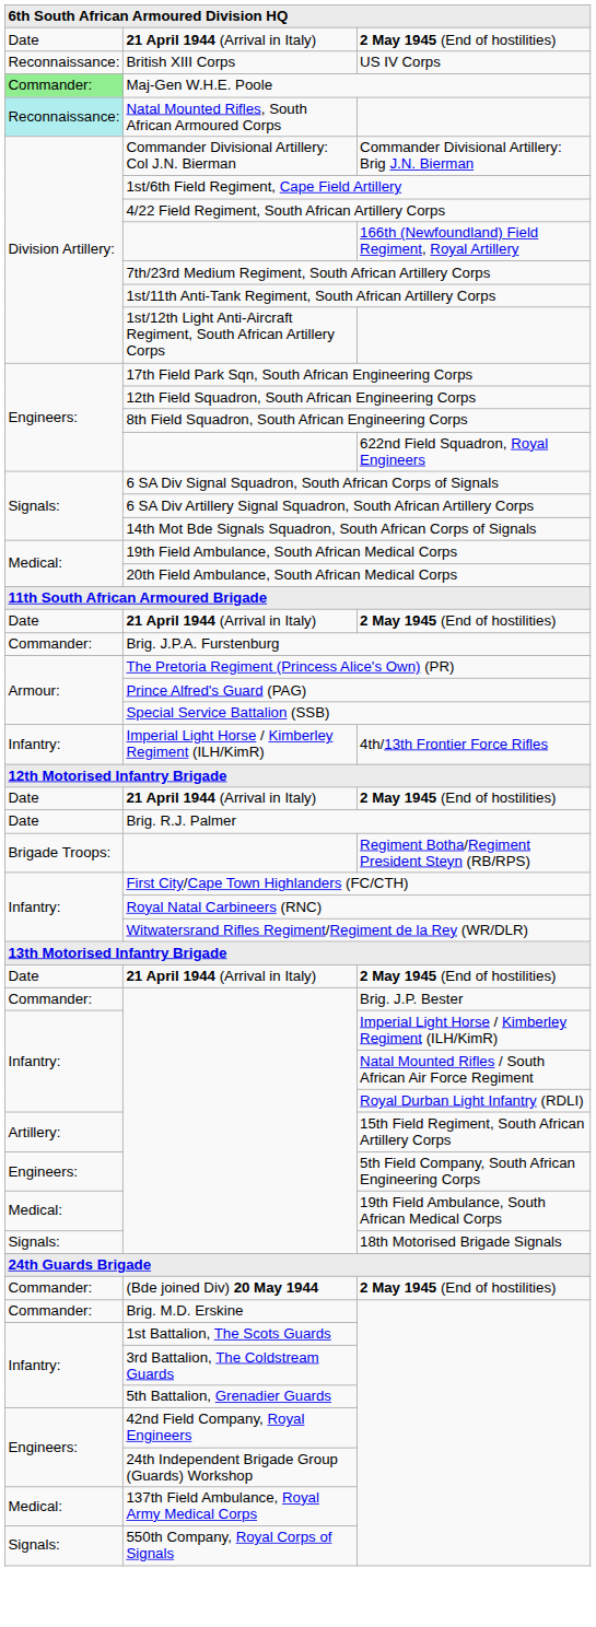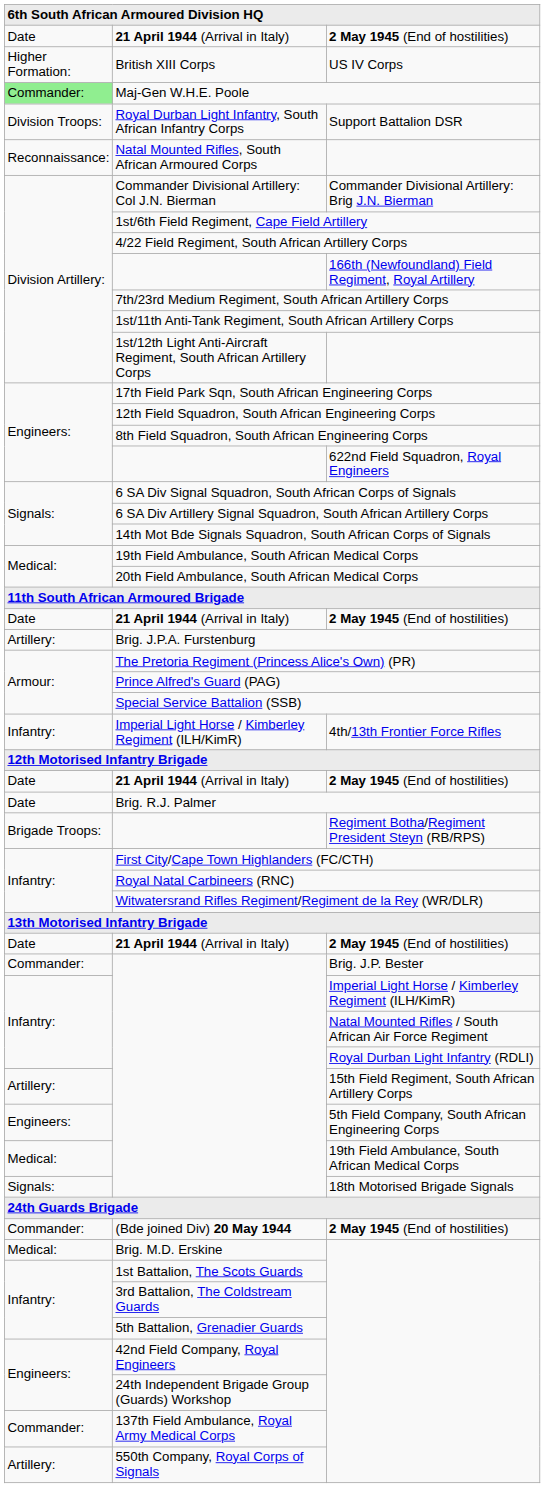 <table class="wikitable">
 <tr>
 <td style="background:#EBEBEB;" colspan="3"> <strong>6th South African Armoured Division HQ</strong></td>
 </tr>
 <tr>
 <td width="100pt">Date</td>
 <td width="250pt"><strong>21 April 1944</strong> (Arrival in Italy)</td>
 <td width="250pt"><strong>2 May 1945</strong> (End of hostilities)</td>
 </tr>
 <tr>
-<td rowspan="1">Reconnaissance:</td>
+<td>Higher Formation:</td>
 <td>British XIII Corps</td>
 <td>US IV Corps</td>
 </tr>
 <tr>
 <td style="background: lightgreen;">Commander:</td>
 <td colspan="2">Maj-Gen W.H.E. Poole</td>
 </tr>
 <tr>
-<td rowspan="1" style="background: paleturquoise;">Reconnaissance:</td>
+<td rowspan="1">Division Troops:</td>
+<td><a href='#'>Royal Durban Light Infantry</a>, South African Infantry Corps</td>
+<td>Support Battalion DSR</td>
+</tr>
+<tr>
+<td rowspan="1">Reconnaissance:</td>
 <td><a href='#'>Natal Mounted Rifles</a>, South African Armoured Corps</td>
 <td></td>
 </tr>
 <tr>
 <td rowspan="7">Division Artillery:</td>
 <td>Commander Divisional Artillery:  Col J.N. Bierman</td>
 <td>Commander Divisional Artillery:  Brig <a href='#'>J.N. Bierman</a></td>
 </tr>
 <tr>
 <td colspan="2">1st/6th Field Regiment, <a href='#'>Cape Field Artillery</a></td>
 </tr>
 <tr>
 <td colspan="2">4/22 Field Regiment, South African Artillery Corps</td>
 </tr>
 <tr>
 <td></td>
 <td><a href='#'>166th (Newfoundland) Field Regiment</a>, <a href='#'>Royal Artillery</a></td>
 </tr>
 <tr>
 <td colspan="2">7th/23rd Medium Regiment, South African Artillery Corps</td>
 </tr>
 <tr>
 <td colspan="2">1st/11th Anti-Tank Regiment, South African Artillery Corps</td>
 </tr>
 <tr>
 <td>1st/12th Light Anti-Aircraft Regiment, South African Artillery Corps</td>
 <td></td>
 </tr>
 <tr>
 <td rowspan="4">Engineers:</td>
 <td colspan="2">17th Field Park Sqn, South African Engineering Corps</td>
 </tr>
 <tr>
 <td colspan="2">12th Field Squadron, South African Engineering Corps</td>
 </tr>
 <tr>
 <td colspan="2">8th Field Squadron, South African Engineering Corps</td>
 </tr>
 <tr>
 <td></td>
 <td>622nd Field Squadron, <a href='#'>Royal Engineers</a></td>
 </tr>
 <tr>
 <td rowspan="3">Signals:</td>
 <td colspan="2">6 SA Div Signal Squadron, South African Corps of Signals</td>
 </tr>
 <tr>
 <td colspan="2">6 SA Div Artillery Signal Squadron, South African Artillery Corps</td>
 </tr>
 <tr>
 <td colspan="2">14th Mot Bde Signals Squadron, South African Corps of Signals</td>
 </tr>
 <tr>
 <td rowspan="2">Medical:</td>
 <td colspan="2">19th Field Ambulance, South African Medical Corps</td>
 </tr>
 <tr>
 <td colspan="2">20th Field Ambulance, South African Medical Corps</td>
 </tr>
 <tr>
 <td style="background:#EBEBEB;" colspan="3"> <strong><a href='#'>11th South African Armoured Brigade</a></strong></td>
 </tr>
 <tr>
 <td>Date</td>
 <td><strong>21 April 1944</strong> (Arrival in Italy)</td>
 <td><strong>2 May 1945</strong> (End of hostilities)</td>
 </tr>
 <tr>
-<td>Commander:</td>
+<td>Artillery:</td>
 <td colspan="2">Brig. J.P.A. Furstenburg</td>
 </tr>
 <tr>
 <td rowspan="3">Armour:</td>
 <td colspan="2"><a href='#'>The Pretoria Regiment (Princess Alice's Own)</a> (PR)</td>
 </tr>
 <tr>
 <td colspan="2"><a href='#'>Prince Alfred's Guard</a> (PAG)</td>
 </tr>
 <tr>
 <td colspan="2"><a href='#'>Special Service Battalion</a> (SSB)</td>
 </tr>
 <tr>
 <td rowspan="1">Infantry:</td>
 <td><a href='#'>Imperial Light Horse</a> / <a href='#'>Kimberley Regiment</a> (ILH/KimR)</td>
 <td>4th/<a href='#'>13th Frontier Force Rifles</a></td>
 </tr>
 <tr>
 <td style="background:#EBEBEB;" colspan="3"> <strong><a href='#'>12th Motorised Infantry Brigade</a></strong></td>
 </tr>
 <tr>
 <td>Date</td>
 <td><strong>21 April 1944</strong> (Arrival in Italy)</td>
 <td><strong>2 May 1945</strong> (End of hostilities)</td>
 </tr>
 <tr>
 <td>Date</td>
 <td colspan="2">Brig. R.J. Palmer</td>
 </tr>
 <tr>
 <td rowspan="1">Brigade Troops:</td>
 <td></td>
 <td><a href='#'>Regiment Botha</a>/<a href='#'>Regiment President Steyn</a> (RB/RPS)</td>
 </tr>
 <tr>
 <td rowspan="3">Infantry:</td>
 <td colspan="2"><a href='#'>First City</a>/<a href='#'>Cape Town Highlanders</a> (FC/CTH)</td>
 </tr>
 <tr>
 <td colspan="2"><a href='#'>Royal Natal Carbineers</a> (RNC)</td>
 </tr>
 <tr>
 <td colspan="2"><a href='#'>Witwatersrand Rifles Regiment</a>/<a href='#'>Regiment de la Rey</a> (WR/DLR)</td>
 </tr>
 <tr>
 <td style="background:#EBEBEB;" colspan="3"> <strong><a href='#'>13th Motorised Infantry Brigade</a></strong></td>
 </tr>
 <tr>
 <td>Date</td>
 <td><strong>21 April 1944</strong> (Arrival in Italy)</td>
 <td><strong>2 May 1945</strong> (End of hostilities)</td>
 </tr>
 <tr>
 <td>Commander:</td>
 <td rowspan="8"></td>
 <td>Brig. J.P. Bester</td>
 </tr>
 <tr>
 <td rowspan="3">Infantry:</td>
 <td><a href='#'>Imperial Light Horse</a> / <a href='#'>Kimberley Regiment</a> (ILH/KimR)</td>
 </tr>
 <tr>
 <td><a href='#'>Natal Mounted Rifles</a> / South African Air Force Regiment</td>
 </tr>
 <tr>
 <td><a href='#'>Royal Durban Light Infantry</a> (RDLI)</td>
 </tr>
 <tr>
 <td>Artillery:</td>
 <td>15th Field Regiment, South African Artillery Corps</td>
 </tr>
 <tr>
 <td>Engineers:</td>
 <td>5th Field Company, South African Engineering Corps</td>
 </tr>
 <tr>
 <td>Medical:</td>
 <td>19th Field Ambulance, South African Medical Corps</td>
 </tr>
 <tr>
 <td>Signals:</td>
 <td>18th Motorised Brigade Signals</td>
 </tr>
 <tr>
 <td style="background:#EBEBEB;" colspan="3"> <strong><a href='#'>24th Guards Brigade</a></strong></td>
 </tr>
 <tr>
 <td>Commander:</td>
 <td>(Bde joined Div) <strong>20 May 1944</strong></td>
 <td><strong>2 May 1945</strong> (End of hostilities)</td>
 </tr>
 <tr>
-<td>Commander:</td>
+<td>Medical:</td>
 <td>Brig. M.D. Erskine</td>
 <td rowspan="8"></td>
 </tr>
 <tr>
 <td rowspan="3">Infantry:</td>
 <td>1st Battalion, <a href='#'>The Scots Guards</a></td>
 </tr>
 <tr>
 <td>3rd Battalion, <a href='#'>The Coldstream Guards</a></td>
 </tr>
 <tr>
 <td>5th Battalion, <a href='#'>Grenadier Guards</a></td>
 </tr>
 <tr>
 <td rowspan="2">Engineers:</td>
 <td>42nd Field Company, <a href='#'>Royal Engineers</a></td>
 </tr>
 <tr>
 <td>24th Independent Brigade Group (Guards) Workshop</td>
 </tr>
 <tr>
-<td>Medical:</td>
+<td>Commander:</td>
 <td>137th Field Ambulance, <a href='#'>Royal Army Medical Corps</a></td>
 </tr>
 <tr>
-<td>Signals:</td>
+<td>Artillery:</td>
 <td>550th Company, <a href='#'>Royal Corps of Signals</a></td>
 </tr>
 </table>
